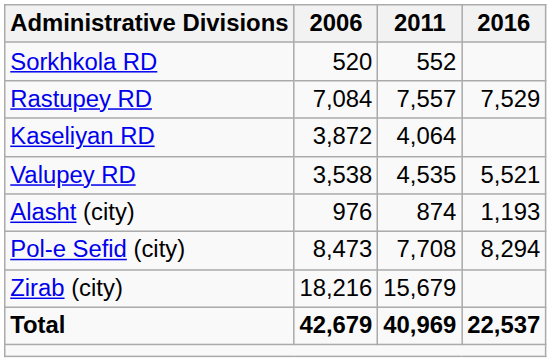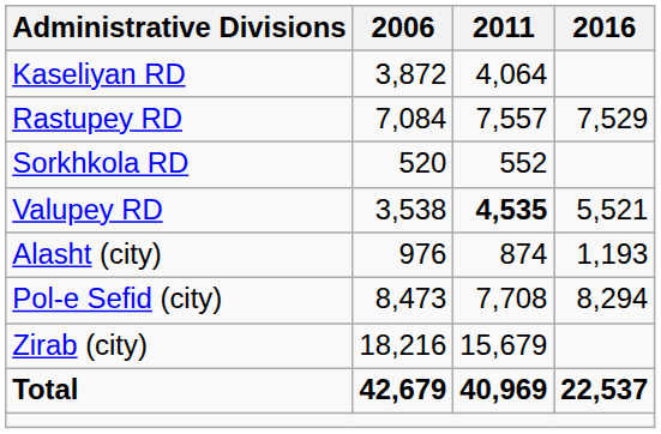 <table class="wikitable">
 <tr>
 <th>Administrative Divisions</th>
 <th>2006</th>
 <th>2011</th>
 <th>2016</th>
 </tr>
 <tr>
-<td><a href='#'>Sorkhkola RD</a></td>
-<td style="text-align: right;">520</td>
-<td style="text-align: right;">552</td>
+<td><a href='#'>Kaseliyan RD</a></td>
+<td style="text-align: right;">3,872</td>
+<td style="text-align: right;">4,064</td>
 <td style="text-align: right;"></td>
 </tr>
 <tr>
 <td><a href='#'>Rastupey RD</a></td>
 <td style="text-align: right;">7,084</td>
 <td style="text-align: right;">7,557</td>
 <td style="text-align: right;">7,529</td>
 </tr>
 <tr>
-<td><a href='#'>Kaseliyan RD</a></td>
-<td style="text-align: right;">3,872</td>
-<td style="text-align: right;">4,064</td>
+<td><a href='#'>Sorkhkola RD</a></td>
+<td style="text-align: right;">520</td>
+<td style="text-align: right;">552</td>
 <td style="text-align: right;"></td>
 </tr>
 <tr>
 <td><a href='#'>Valupey RD</a></td>
 <td style="text-align: right;">3,538</td>
-<td style="text-align: right;">4,535</td>
+<td style="text-align: right;"><strong>4,535</strong></td>
 <td style="text-align: right;">5,521</td>
 </tr>
 <tr>
 <td><a href='#'>Alasht</a> (city)</td>
 <td style="text-align: right;">976</td>
 <td style="text-align: right;">874</td>
 <td style="text-align: right;">1,193</td>
 </tr>
 <tr>
 <td><a href='#'>Pol-e Sefid</a> (city)</td>
 <td style="text-align: right;">8,473</td>
 <td style="text-align: right;">7,708</td>
 <td style="text-align: right;">8,294</td>
 </tr>
 <tr>
 <td><a href='#'>Zirab</a> (city)</td>
 <td style="text-align: right;">18,216</td>
 <td style="text-align: right;">15,679</td>
 <td style="text-align: right;"></td>
 </tr>
 <tr>
 <td><strong>Total</strong></td>
 <td style="text-align: right;"><strong>42,679</strong></td>
 <td style="text-align: right;"><strong>40,969</strong></td>
 <td style="text-align: right;"><strong>22,537</strong></td>
 </tr>
 <tr>
 <td colspan=4></td>
 </tr>
 </table>
